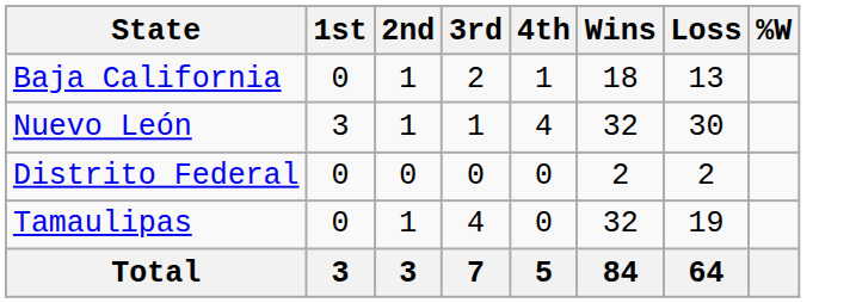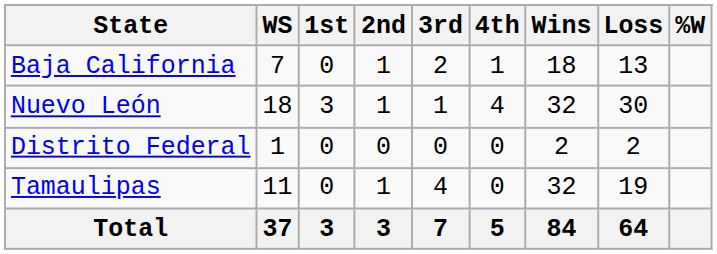 <table class="wikitable sortable" style="text-align:center;">
 <tr>
 <th>State</th>
+<th>WS</th>
 <th>1st</th>
 <th>2nd</th>
 <th>3rd</th>
 <th>4th</th>
 <th>Wins</th>
 <th>Loss</th>
 <th>%W</th>
 </tr>
 <tr>
 <td align="left"> <a href='#'>Baja California</a></td>
+<td>7</td>
 <td>0</td>
 <td>1</td>
 <td>2</td>
 <td>1</td>
 <td>18</td>
 <td>13</td>
 <td></td>
 </tr>
 <tr>
 <td align="left"> <a href='#'>Nuevo León</a></td>
+<td>18</td>
 <td>3</td>
 <td>1</td>
 <td>1</td>
 <td>4</td>
 <td>32</td>
 <td>30</td>
 <td></td>
 </tr>
 <tr>
 <td align="left"> <a href='#'>Distrito Federal</a></td>
+<td>1</td>
 <td>0</td>
 <td>0</td>
 <td>0</td>
 <td>0</td>
 <td>2</td>
 <td>2</td>
 <td></td>
 </tr>
 <tr>
 <td align="left"> <a href='#'>Tamaulipas</a></td>
+<td>11</td>
 <td>0</td>
 <td>1</td>
 <td>4</td>
 <td>0</td>
 <td>32</td>
 <td>19</td>
 <td></td>
 </tr>
 <tr>
 <th>Total</th>
+<th>37</th>
 <th>3</th>
 <th>3</th>
 <th>7</th>
 <th>5</th>
 <th>84</th>
 <th>64</th>
 <th></th>
 </tr>
 </table>
